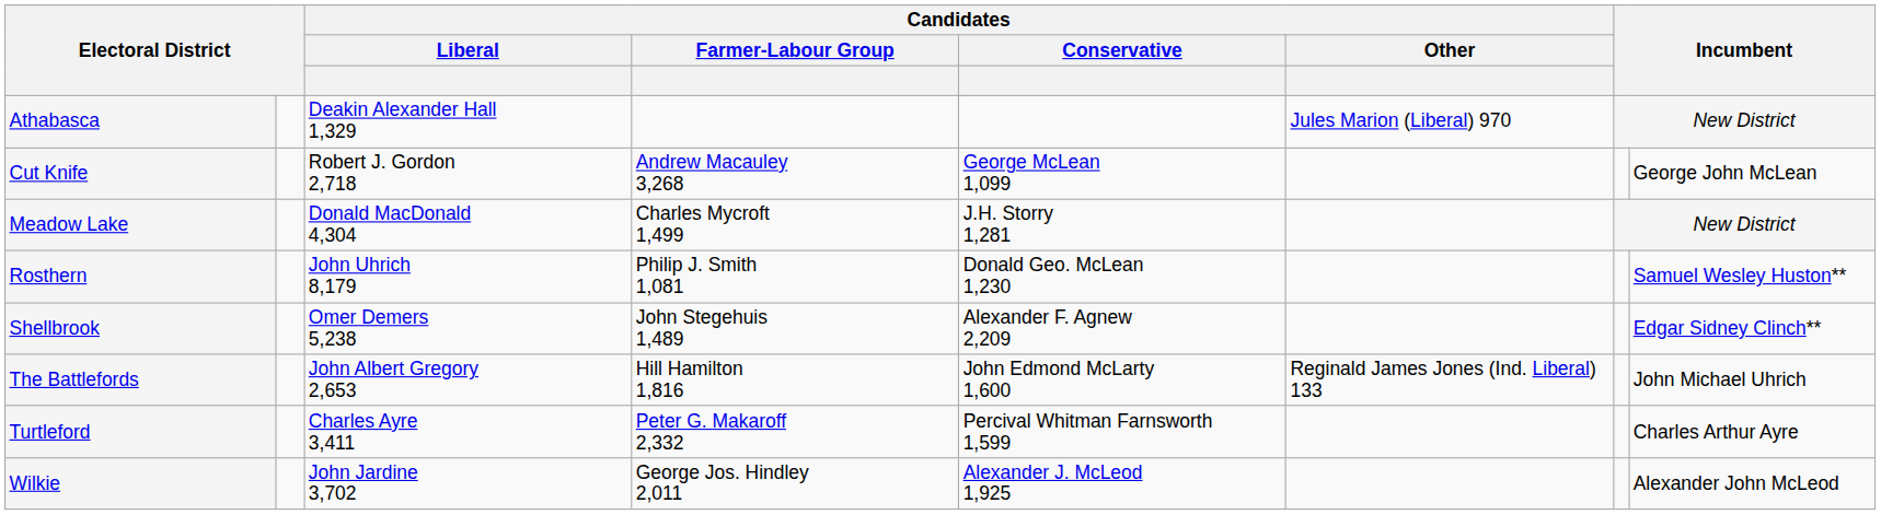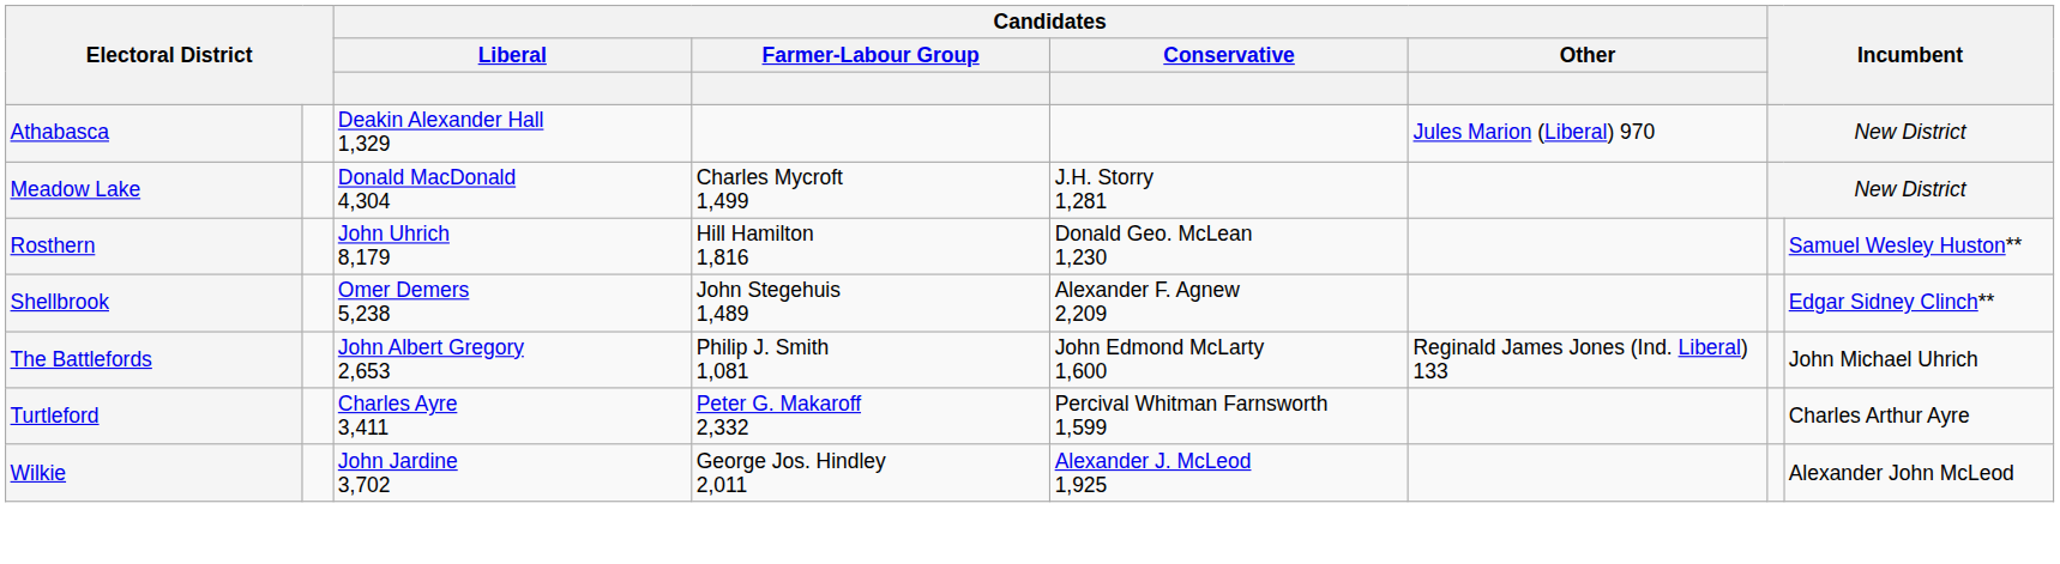 <table class="wikitable">
 <tr>
 <th width=16% rowspan=3 colspan=2>Electoral District</th>
 <th colspan=4>Candidates</th>
 <th width=14% rowspan=3 colspan=2>Incumbent</th>
 </tr>
 <tr>
 <th width=17.5%><a href='#'>Liberal</a></th>
 <th width=17.5%><a href='#'>Farmer-Labour Group</a></th>
 <th width=17.5%><a href='#'>Conservative</a></th>
 <th width=17.5%>Other</th>
 </tr>
 <tr>
 <th width=17.5% > </th>
 <th width=17.5% > </th>
 <th width=17.5% > </th>
 <th width=17.5% > </th>
 </tr>
 <tr>
 <td bgcolor=whitesmoke><a href='#'>Athabasca</a></td>
 <td> </td>
 <td><a href='#'>Deakin Alexander Hall</a><br>1,329</td>
 <td></td>
 <td></td>
 <td><a href='#'>Jules Marion</a> (<a href='#'>Liberal</a>) 970</td>
 <td colspan=2  style="background:whitesmoke; text-align:center;"><em>New District</em></td>
 </tr>
 <tr>
-<td bgcolor=whitesmoke><a href='#'>Cut Knife</a></td>
-<td> </td>
-<td>Robert J. Gordon<br>2,718</td>
-<td><a href='#'>Andrew Macauley</a><br>3,268</td>
-<td><a href='#'>George McLean</a><br>1,099</td>
-<td></td>
-<td> </td>
-<td>George John McLean</td>
-</tr>
-<tr>
 <td bgcolor=whitesmoke><a href='#'>Meadow Lake</a></td>
 <td> </td>
 <td><a href='#'>Donald MacDonald</a><br>4,304</td>
 <td>Charles Mycroft<br>1,499</td>
 <td>J.H. Storry<br>1,281</td>
 <td></td>
 <td colspan=2  style="background:whitesmoke; text-align:center;"><em>New District</em></td>
 </tr>
 <tr>
 <td bgcolor=whitesmoke><a href='#'>Rosthern</a></td>
 <td> </td>
 <td><a href='#'>John Uhrich</a><br>8,179</td>
-<td>Philip J. Smith<br>1,081</td>
+<td>Hill Hamilton<br>1,816</td>
 <td>Donald Geo. McLean<br>1,230</td>
 <td></td>
 <td> </td>
 <td><a href='#'>Samuel Wesley Huston</a>**</td>
 </tr>
 <tr>
 <td bgcolor=whitesmoke><a href='#'>Shellbrook</a></td>
 <td> </td>
 <td><a href='#'>Omer Demers</a><br>5,238</td>
 <td>John Stegehuis<br>1,489</td>
 <td>Alexander F. Agnew<br>2,209</td>
 <td></td>
 <td> </td>
 <td><a href='#'>Edgar Sidney Clinch</a>**</td>
 </tr>
 <tr>
 <td bgcolor=whitesmoke><a href='#'>The Battlefords</a></td>
 <td> </td>
 <td><a href='#'>John Albert Gregory</a><br>2,653</td>
-<td>Hill Hamilton<br>1,816</td>
+<td>Philip J. Smith<br>1,081</td>
 <td>John Edmond McLarty<br>1,600</td>
 <td>Reginald James Jones (Ind. <a href='#'>Liberal</a>) 133</td>
 <td> </td>
 <td>John Michael Uhrich</td>
 </tr>
 <tr>
 <td bgcolor=whitesmoke><a href='#'>Turtleford</a></td>
 <td> </td>
 <td><a href='#'>Charles Ayre</a><br>3,411</td>
 <td><a href='#'>Peter G. Makaroff</a><br>2,332</td>
 <td>Percival Whitman Farnsworth<br>1,599</td>
 <td></td>
 <td> </td>
 <td>Charles Arthur Ayre</td>
 </tr>
 <tr>
 <td bgcolor=whitesmoke><a href='#'>Wilkie</a></td>
 <td> </td>
 <td><a href='#'>John Jardine</a><br>3,702</td>
 <td>George Jos. Hindley<br>2,011</td>
 <td><a href='#'>Alexander J. McLeod</a><br>1,925</td>
 <td></td>
 <td> </td>
 <td>Alexander John McLeod</td>
 </tr>
 </table>
